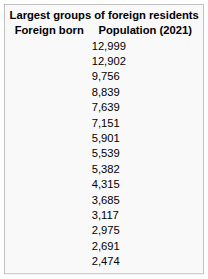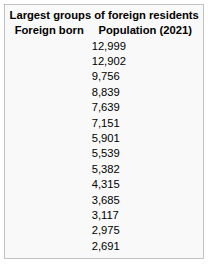 <table class="mw-collapsible mw-collapsed infobox" style="float:right;">
 <tr>
 <td colspan="2"><strong>Largest groups of foreign residents</strong></td>
 </tr>
 <tr \>
 <th>Foreign born</th>
 <th>Population (2021)</th>
 </tr>
 <tr>
 <td></td>
 <td>12,999</td>
 </tr>
 <tr>
 <td></td>
 <td>12,902</td>
 </tr>
 <tr>
 <td></td>
 <td>9,756</td>
 </tr>
 <tr>
 <td></td>
 <td>8,839</td>
 </tr>
 <tr>
 <td></td>
 <td>7,639</td>
 </tr>
 <tr>
 <td></td>
 <td>7,151</td>
 </tr>
 <tr>
 <td></td>
 <td>5,901</td>
 </tr>
 <tr>
 <td></td>
 <td>5,539</td>
 </tr>
 <tr>
 <td></td>
 <td>5,382</td>
 </tr>
 <tr>
 <td></td>
 <td>4,315</td>
 </tr>
 <tr>
 <td></td>
 <td>3,685</td>
 </tr>
 <tr>
 <td></td>
 <td>3,117</td>
 </tr>
 <tr>
 <td></td>
 <td>2,975</td>
 </tr>
 <tr>
 <td></td>
 <td>2,691</td>
 </tr>
 <tr>
-<td></td>
-<td>2,474</td>
-</tr>
-<tr>
 </tr>
 </table>
